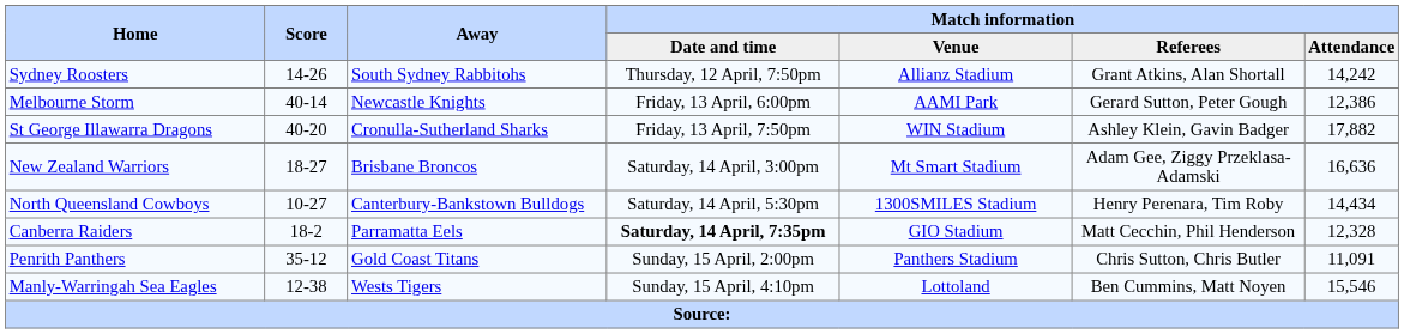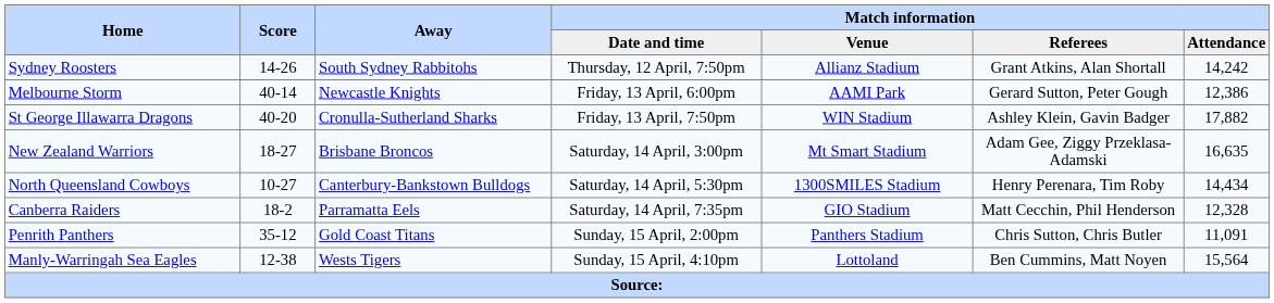 <table border="1" cellpadding="3" cellspacing="0" style="border-collapse:collapse; text-align:center; width:100%;">
 <tr style="background:#c1d8ff;">
 </tr>
 <tr style="background:#c1d8ff;">
 <th rowspan="2" style="width:19%;">Home</th>
 <th rowspan="2" style="width:6%;">Score</th>
 <th rowspan="2" style="width:19%;">Away</th>
 <th colspan=6>Match information</th>
 </tr>
 <tr style="background:#efefef;">
 <th width=17%>Date and time</th>
 <th width=17%>Venue</th>
 <th width=17%>Referees</th>
 <th width=5%>Attendance</th>
 </tr>
 <tr style="text-align:center; background:#f5faff;">
 <td align="left"> <a href='#'>Sydney Roosters</a></td>
 <td>14-26</td>
 <td align="left"> <a href='#'>South Sydney Rabbitohs</a></td>
 <td>Thursday, 12 April, 7:50pm</td>
 <td><a href='#'>Allianz Stadium</a></td>
 <td>Grant Atkins, Alan Shortall</td>
 <td>14,242</td>
 </tr>
 <tr style="background:#c1d8ff;">
 </tr>
 <tr style="text-align:center; background:#f5faff;">
 <td align="left"> <a href='#'>Melbourne Storm</a></td>
 <td>40-14</td>
 <td align="left"> <a href='#'>Newcastle Knights</a></td>
 <td>Friday, 13 April, 6:00pm</td>
 <td><a href='#'>AAMI Park</a></td>
 <td>Gerard Sutton, Peter Gough</td>
 <td>12,386</td>
 </tr>
 <tr style="text-align:center; background:#f5faff;">
 <td align="left"> <a href='#'>St George Illawarra Dragons</a></td>
 <td>40-20</td>
 <td align="left"> <a href='#'>Cronulla-Sutherland Sharks</a></td>
 <td>Friday, 13 April, 7:50pm</td>
 <td><a href='#'>WIN Stadium</a></td>
 <td>Ashley Klein, Gavin Badger</td>
 <td>17,882</td>
 </tr>
 <tr style="text-align:center; background:#f5faff;">
 <td align="left"> <a href='#'>New Zealand Warriors</a></td>
 <td>18-27</td>
 <td align="left"> <a href='#'>Brisbane Broncos</a></td>
 <td>Saturday, 14 April, 3:00pm</td>
 <td><a href='#'>Mt Smart Stadium</a></td>
 <td>Adam Gee, Ziggy Przeklasa-Adamski</td>
-<td>16,636</td>
+<td>16,635</td>
 </tr>
 <tr style="text-align:center; background:#f5faff;">
 <td align="left"> <a href='#'>North Queensland Cowboys</a></td>
 <td>10-27</td>
 <td align="left"> <a href='#'>Canterbury-Bankstown Bulldogs</a></td>
 <td>Saturday, 14 April, 5:30pm</td>
 <td><a href='#'>1300SMILES Stadium</a></td>
 <td>Henry Perenara, Tim Roby</td>
 <td>14,434</td>
 </tr>
 <tr style="text-align:center; background:#f5faff;">
 <td align="left"> <a href='#'>Canberra Raiders</a></td>
 <td>18-2</td>
 <td align="left"> <a href='#'>Parramatta Eels</a></td>
-<td><strong>Saturday, 14 April, 7:35pm</strong></td>
+<td>Saturday, 14 April, 7:35pm</td>
 <td><a href='#'>GIO Stadium</a></td>
 <td>Matt Cecchin, Phil Henderson</td>
 <td>12,328</td>
 </tr>
 <tr style="text-align:center; background:#f5faff;">
 <td align="left"> <a href='#'>Penrith Panthers</a></td>
 <td>35-12</td>
 <td align="left"> <a href='#'>Gold Coast Titans</a></td>
 <td>Sunday, 15 April, 2:00pm</td>
 <td><a href='#'>Panthers Stadium</a></td>
 <td>Chris Sutton, Chris Butler</td>
 <td>11,091</td>
 </tr>
 <tr style="text-align:center; background:#f5faff;">
 <td align="left"> <a href='#'>Manly-Warringah Sea Eagles</a></td>
 <td>12-38</td>
 <td align="left"> <a href='#'>Wests Tigers</a></td>
 <td>Sunday, 15 April, 4:10pm</td>
 <td><a href='#'>Lottoland</a></td>
 <td>Ben Cummins, Matt Noyen</td>
-<td>15,546</td>
+<td>15,564</td>
 </tr>
 <tr style="background:#c1d8ff;">
 <th colspan=7>Source:</th>
 </tr>
 </table>
